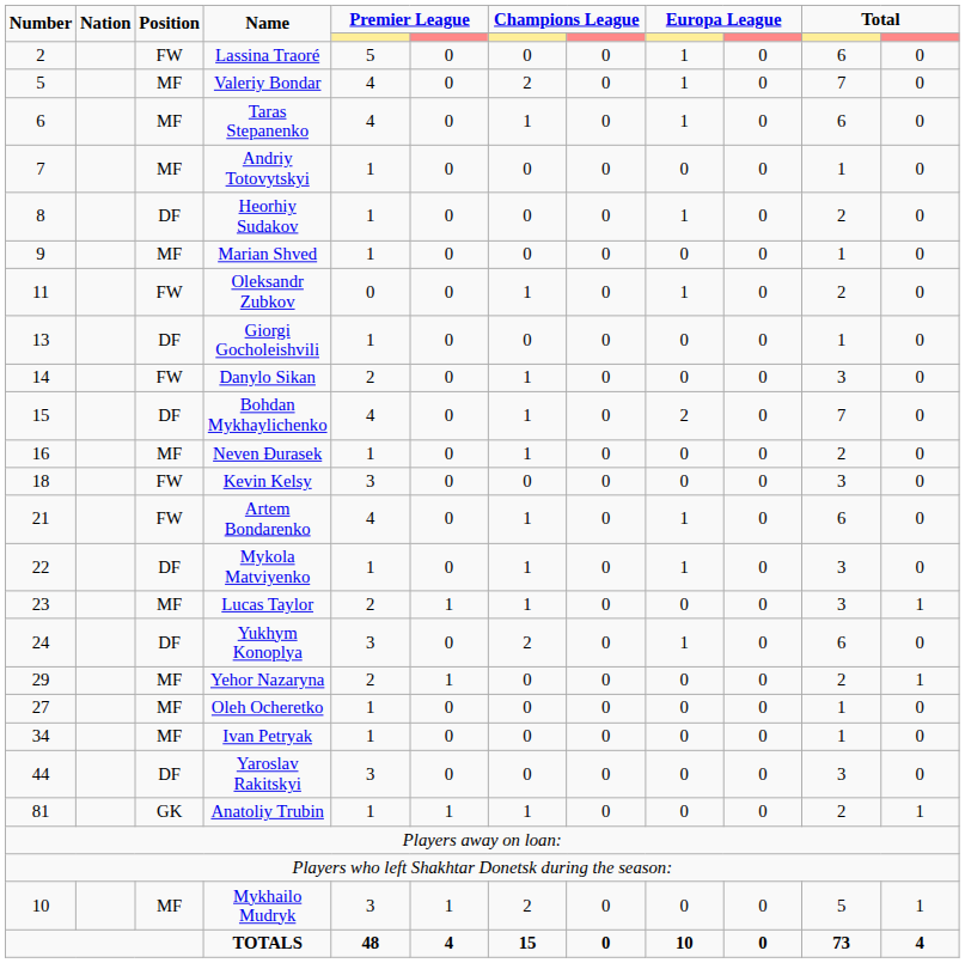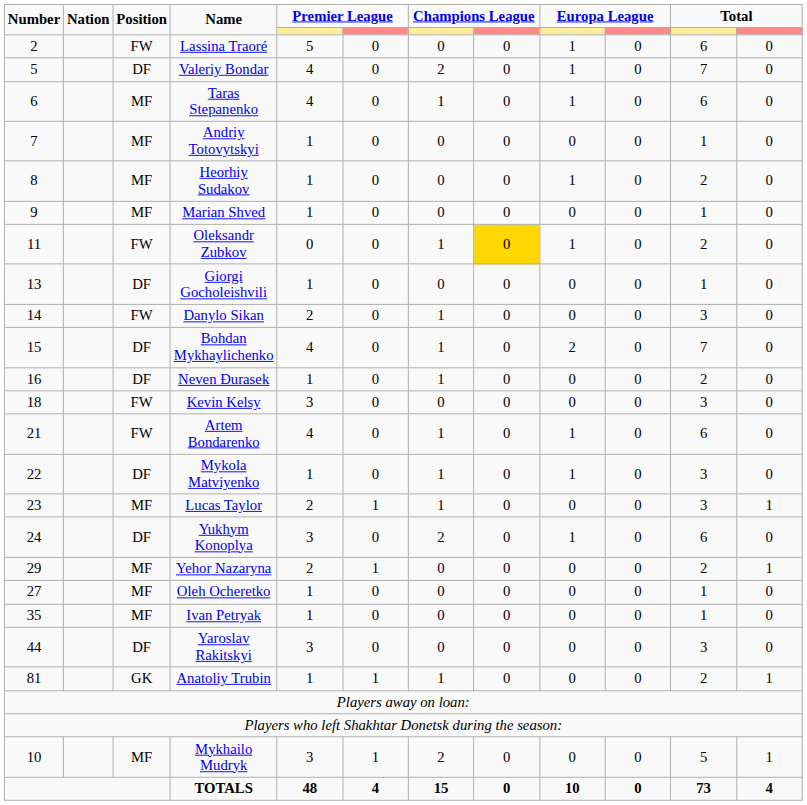 <table class="wikitable" style="font-size: 100%; text-align: center;">
 <tr>
 <td rowspan="2" width="5%" align="center"><strong>Number</strong></td>
 <td rowspan="2" width="5%" align="center"><strong>Nation</strong></td>
 <td rowspan="2" width="5%" align="center"><strong>Position</strong></td>
 <td rowspan="2" width="10%" align="center"><strong>Name</strong></td>
 <td colspan="2" align="center"><strong><a href='#'>Premier League</a></strong></td>
 <td colspan="2" align="center"><strong><a href='#'>Champions League</a></strong></td>
 <td colspan="2" align="center"><strong><a href='#'>Europa League</a></strong></td>
 <td colspan="2" align="center"><strong>Total</strong></td>
 </tr>
 <tr>
 <th width=60 style="background: #FFEE99"></th>
 <th width=60 style="background: #FF8888"></th>
 <th width=60 style="background: #FFEE99"></th>
 <th width=60 style="background: #FF8888"></th>
 <th width=60 style="background: #FFEE99"></th>
 <th width=60 style="background: #FF8888"></th>
 <th width=60 style="background: #FFEE99"></th>
 <th width=60 style="background: #FF8888"></th>
 </tr>
 <tr>
 <td>2</td>
 <td></td>
 <td>FW</td>
 <td><a href='#'>Lassina Traoré</a></td>
 <td>5</td>
 <td>0</td>
 <td>0</td>
 <td>0</td>
 <td>1</td>
 <td>0</td>
 <td>6</td>
 <td>0</td>
 </tr>
 <tr>
 <td>5</td>
 <td></td>
-<td>MF</td>
+<td>DF</td>
 <td><a href='#'>Valeriy Bondar</a></td>
 <td>4</td>
 <td>0</td>
 <td>2</td>
 <td>0</td>
 <td>1</td>
 <td>0</td>
 <td>7</td>
 <td>0</td>
 </tr>
 <tr>
 <td>6</td>
 <td></td>
 <td>MF</td>
 <td><a href='#'>Taras Stepanenko</a></td>
 <td>4</td>
 <td>0</td>
 <td>1</td>
 <td>0</td>
 <td>1</td>
 <td>0</td>
 <td>6</td>
 <td>0</td>
 </tr>
 <tr>
 <td>7</td>
 <td></td>
 <td>MF</td>
 <td><a href='#'>Andriy Totovytskyi</a></td>
 <td>1</td>
 <td>0</td>
 <td>0</td>
 <td>0</td>
 <td>0</td>
 <td>0</td>
 <td>1</td>
 <td>0</td>
 </tr>
 <tr>
 <td>8</td>
 <td></td>
-<td>DF</td>
+<td>MF</td>
 <td><a href='#'>Heorhiy Sudakov</a></td>
 <td>1</td>
 <td>0</td>
 <td>0</td>
 <td>0</td>
 <td>1</td>
 <td>0</td>
 <td>2</td>
 <td>0</td>
 </tr>
 <tr>
 <td>9</td>
 <td></td>
 <td>MF</td>
 <td><a href='#'>Marian Shved</a></td>
 <td>1</td>
 <td>0</td>
 <td>0</td>
 <td>0</td>
 <td>0</td>
 <td>0</td>
 <td>1</td>
 <td>0</td>
 </tr>
 <tr>
 <td>11</td>
 <td></td>
 <td>FW</td>
 <td><a href='#'>Oleksandr Zubkov</a></td>
 <td>0</td>
 <td>0</td>
 <td>1</td>
-<td>0</td>
+<td style="background: gold;">0</td>
 <td>1</td>
 <td>0</td>
 <td>2</td>
 <td>0</td>
 </tr>
 <tr>
 <td>13</td>
 <td></td>
 <td>DF</td>
 <td><a href='#'>Giorgi Gocholeishvili</a></td>
 <td>1</td>
 <td>0</td>
 <td>0</td>
 <td>0</td>
 <td>0</td>
 <td>0</td>
 <td>1</td>
 <td>0</td>
 </tr>
 <tr>
 <td>14</td>
 <td></td>
 <td>FW</td>
 <td><a href='#'>Danylo Sikan</a></td>
 <td>2</td>
 <td>0</td>
 <td>1</td>
 <td>0</td>
 <td>0</td>
 <td>0</td>
 <td>3</td>
 <td>0</td>
 </tr>
 <tr>
 <td>15</td>
 <td></td>
 <td>DF</td>
 <td><a href='#'>Bohdan Mykhaylichenko</a></td>
 <td>4</td>
 <td>0</td>
 <td>1</td>
 <td>0</td>
 <td>2</td>
 <td>0</td>
 <td>7</td>
 <td>0</td>
 </tr>
 <tr>
 <td>16</td>
 <td></td>
-<td>MF</td>
+<td>DF</td>
 <td><a href='#'>Neven Đurasek</a></td>
 <td>1</td>
 <td>0</td>
 <td>1</td>
 <td>0</td>
 <td>0</td>
 <td>0</td>
 <td>2</td>
 <td>0</td>
 </tr>
 <tr>
 <td>18</td>
 <td></td>
 <td>FW</td>
 <td><a href='#'>Kevin Kelsy</a></td>
 <td>3</td>
 <td>0</td>
 <td>0</td>
 <td>0</td>
 <td>0</td>
 <td>0</td>
 <td>3</td>
 <td>0</td>
 </tr>
 <tr>
 <td>21</td>
 <td></td>
 <td>FW</td>
 <td><a href='#'>Artem Bondarenko</a></td>
 <td>4</td>
 <td>0</td>
 <td>1</td>
 <td>0</td>
 <td>1</td>
 <td>0</td>
 <td>6</td>
 <td>0</td>
 </tr>
 <tr>
 <td>22</td>
 <td></td>
 <td>DF</td>
 <td><a href='#'>Mykola Matviyenko</a></td>
 <td>1</td>
 <td>0</td>
 <td>1</td>
 <td>0</td>
 <td>1</td>
 <td>0</td>
 <td>3</td>
 <td>0</td>
 </tr>
 <tr>
 <td>23</td>
 <td></td>
 <td>MF</td>
 <td><a href='#'>Lucas Taylor</a></td>
 <td>2</td>
 <td>1</td>
 <td>1</td>
 <td>0</td>
 <td>0</td>
 <td>0</td>
 <td>3</td>
 <td>1</td>
 </tr>
 <tr>
 <td>24</td>
 <td></td>
 <td>DF</td>
 <td><a href='#'>Yukhym Konoplya</a></td>
 <td>3</td>
 <td>0</td>
 <td>2</td>
 <td>0</td>
 <td>1</td>
 <td>0</td>
 <td>6</td>
 <td>0</td>
 </tr>
 <tr>
 <td>29</td>
 <td></td>
 <td>MF</td>
 <td><a href='#'>Yehor Nazaryna</a></td>
 <td>2</td>
 <td>1</td>
 <td>0</td>
 <td>0</td>
 <td>0</td>
 <td>0</td>
 <td>2</td>
 <td>1</td>
 </tr>
 <tr>
 <td>27</td>
 <td></td>
 <td>MF</td>
 <td><a href='#'>Oleh Ocheretko</a></td>
 <td>1</td>
 <td>0</td>
 <td>0</td>
 <td>0</td>
 <td>0</td>
 <td>0</td>
 <td>1</td>
 <td>0</td>
 </tr>
 <tr>
-<td>34</td>
+<td>35</td>
 <td></td>
 <td>MF</td>
 <td><a href='#'>Ivan Petryak</a></td>
 <td>1</td>
 <td>0</td>
 <td>0</td>
 <td>0</td>
 <td>0</td>
 <td>0</td>
 <td>1</td>
 <td>0</td>
 </tr>
 <tr>
 <td>44</td>
 <td></td>
 <td>DF</td>
 <td><a href='#'>Yaroslav Rakitskyi</a></td>
 <td>3</td>
 <td>0</td>
 <td>0</td>
 <td>0</td>
 <td>0</td>
 <td>0</td>
 <td>3</td>
 <td>0</td>
 </tr>
 <tr>
 <td>81</td>
 <td></td>
 <td>GK</td>
 <td><a href='#'>Anatoliy Trubin</a></td>
 <td>1</td>
 <td>1</td>
 <td>1</td>
 <td>0</td>
 <td>0</td>
 <td>0</td>
 <td>2</td>
 <td>1</td>
 </tr>
 <tr>
 <td colspan="16"><em>Players away on loan:</em></td>
 </tr>
 <tr>
 <td colspan="16"><em>Players who left Shakhtar Donetsk during the season:</em></td>
 </tr>
 <tr>
 <td>10</td>
 <td></td>
 <td>MF</td>
 <td><a href='#'>Mykhailo Mudryk</a></td>
 <td>3</td>
 <td>1</td>
 <td>2</td>
 <td>0</td>
 <td>0</td>
 <td>0</td>
 <td>5</td>
 <td>1</td>
 </tr>
 <tr>
 <td colspan="3"></td>
 <td><strong>TOTALS</strong></td>
 <td><strong>48</strong></td>
 <td><strong>4</strong></td>
 <td><strong>15</strong></td>
 <td><strong>0</strong></td>
 <td><strong>10</strong></td>
 <td><strong>0</strong></td>
 <td><strong>73</strong></td>
 <td><strong>4</strong></td>
 </tr>
 </table>
